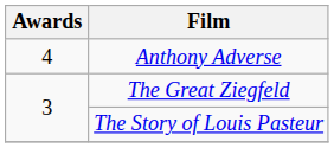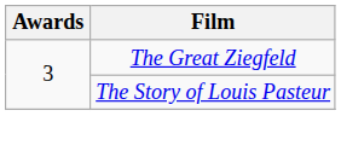 <table class="wikitable" rowspan="2" style="text-align:center;">
 <tr>
 <th scope="col" style="width:55px;">Awards</th>
 <th scope="col" style="text-align:center;">Film</th>
-</tr>
-<tr>
-<td rowspan=1, style="text-align:center">4</td>
-<td><em><a href='#'>Anthony Adverse</a></em></td>
 </tr>
 <tr>
 <td rowspan=2, style="text-align:center">3</td>
 <td><em><a href='#'>The Great Ziegfeld</a></em></td>
 </tr>
 <tr>
 <td><em><a href='#'>The Story of Louis Pasteur</a></em></td>
 </tr>
 <tr>
 </tr>
 </table>
